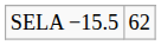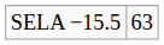 <table class="wikitable">
 <tr align="center">
 </tr>
 <tr align="center">
 <td>SELA −15.5</td>
-<td>62</td>
+<td>63</td>
 </tr>
 </table>
